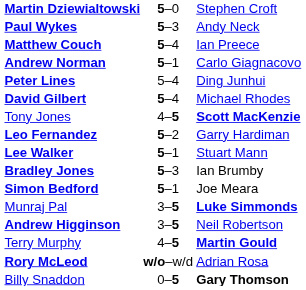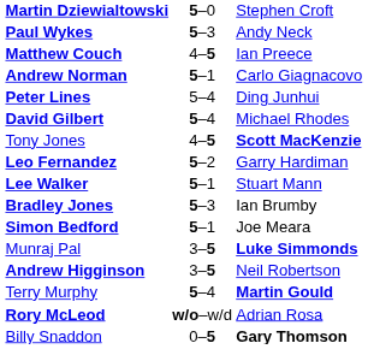 <table>
 <tr>
 <td> <strong><a href='#'>Martin Dziewialtowski</a></strong></td>
 <td align="center"><strong>5</strong>–0</td>
 <td> <a href='#'>Stephen Croft</a></td>
 </tr>
 <tr>
 <td> <strong><a href='#'>Paul Wykes</a></strong></td>
 <td align="center"><strong>5</strong>–3</td>
 <td> <a href='#'>Andy Neck</a></td>
 </tr>
 <tr>
 <td> <strong><a href='#'>Matthew Couch</a></strong></td>
-<td align="center"><strong>5</strong>–4</td>
+<td align="center">4–<strong>5</strong></td>
 <td> <a href='#'>Ian Preece</a></td>
 </tr>
 <tr>
 <td> <strong><a href='#'>Andrew Norman</a></strong></td>
 <td align="center"><strong>5</strong>–1</td>
 <td> <a href='#'>Carlo Giagnacovo</a></td>
 </tr>
 <tr>
 <td> <strong><a href='#'>Peter Lines</a></strong></td>
 <td align="center">5–4</td>
 <td> <a href='#'>Ding Junhui</a></td>
 </tr>
 <tr>
 <td> <strong><a href='#'>David Gilbert</a></strong></td>
 <td align="center"><strong>5</strong>–4</td>
 <td> <a href='#'>Michael Rhodes</a></td>
 </tr>
 <tr>
 <td> <a href='#'>Tony Jones</a></td>
 <td align="center">4–<strong>5</strong></td>
 <td> <strong><a href='#'>Scott MacKenzie</a></strong></td>
 </tr>
 <tr>
 <td> <strong><a href='#'>Leo Fernandez</a></strong></td>
 <td align="center"><strong>5</strong>–2</td>
 <td> <a href='#'>Garry Hardiman</a></td>
 </tr>
 <tr>
 <td> <strong><a href='#'>Lee Walker</a></strong></td>
 <td align="center"><strong>5</strong>–1</td>
 <td> <a href='#'>Stuart Mann</a></td>
 </tr>
 <tr>
 <td> <strong><a href='#'>Bradley Jones</a></strong></td>
 <td align="center"><strong>5</strong>–3</td>
 <td> Ian Brumby</td>
 </tr>
 <tr>
 <td> <strong><a href='#'>Simon Bedford</a></strong></td>
 <td align="center"><strong>5</strong>–1</td>
 <td> Joe Meara</td>
 </tr>
 <tr>
 <td> <a href='#'>Munraj Pal</a></td>
 <td align="center">3–<strong>5</strong></td>
 <td> <strong><a href='#'>Luke Simmonds</a></strong></td>
 </tr>
 <tr>
 <td> <strong><a href='#'>Andrew Higginson</a></strong></td>
 <td align="center">3–<strong>5</strong></td>
 <td> <a href='#'>Neil Robertson</a></td>
 </tr>
 <tr>
 <td> <a href='#'>Terry Murphy</a></td>
-<td align="center">4–<strong>5</strong></td>
+<td align="center"><strong>5</strong>–4</td>
 <td> <strong><a href='#'>Martin Gould</a></strong></td>
 </tr>
 <tr>
 <td> <strong><a href='#'>Rory McLeod</a></strong></td>
 <td align="center"><strong>w/o</strong>–w/d</td>
 <td> <a href='#'>Adrian Rosa</a></td>
 </tr>
 <tr>
 <td> <a href='#'>Billy Snaddon</a></td>
 <td align="center">0–<strong>5</strong></td>
 <td> <strong>Gary Thomson</strong></td>
 </tr>
 </table>
